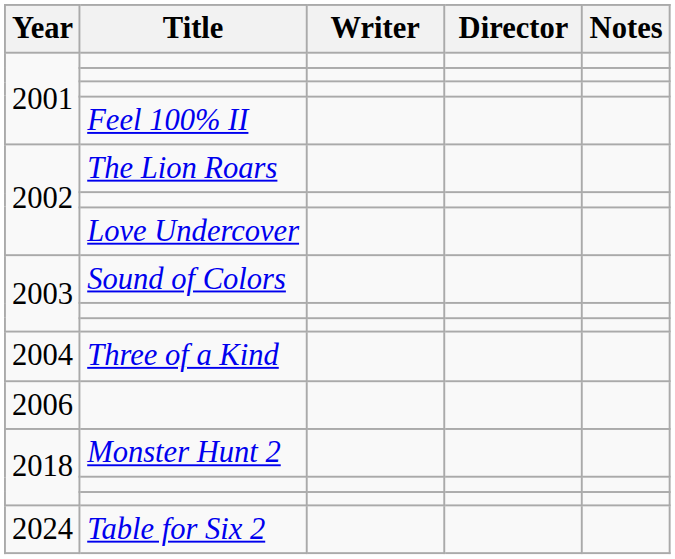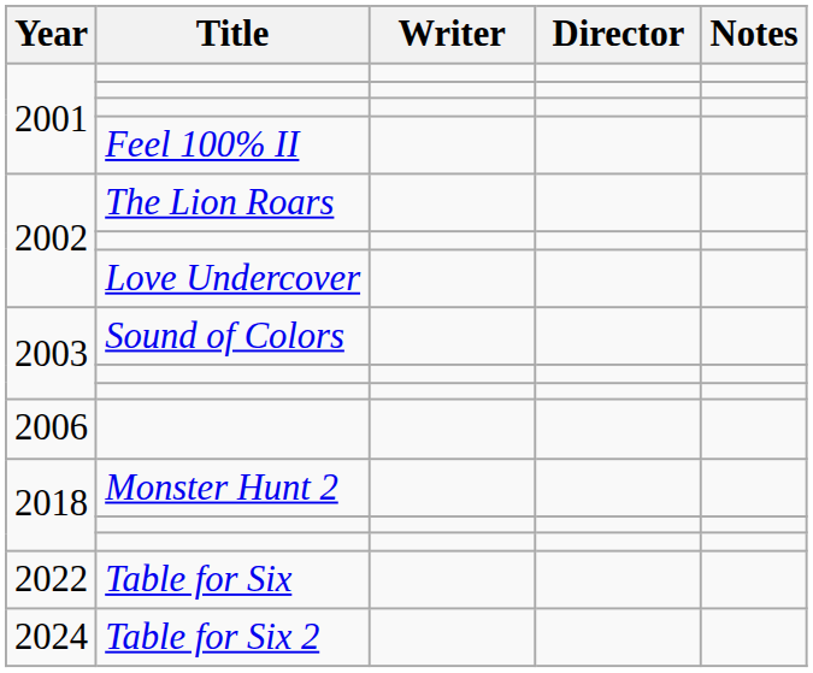 <table class="wikitable">
 <tr>
 <th>Year</th>
 <th>Title</th>
 <th style="width:65px;">Writer</th>
 <th style="width:65px;">Director</th>
 <th>Notes</th>
 </tr>
 <tr>
 <td rowspan="4">2001</td>
 <td><em></em></td>
 <td></td>
 <td></td>
 <td></td>
 </tr>
 <tr>
 <td><em></em></td>
 <td></td>
 <td></td>
 <td></td>
 </tr>
 <tr>
 <td><em></em></td>
 <td></td>
 <td></td>
 <td></td>
 </tr>
 <tr>
 <td><em><a href='#'>Feel 100% II</a></em></td>
 <td></td>
 <td></td>
 <td></td>
 </tr>
 <tr>
 <td rowspan="3">2002</td>
 <td><em><a href='#'>The Lion Roars</a></em></td>
 <td></td>
 <td></td>
 <td></td>
 </tr>
 <tr>
 <td><em></em></td>
 <td></td>
 <td></td>
 <td></td>
 </tr>
 <tr>
 <td><em><a href='#'>Love Undercover</a></em></td>
 <td></td>
 <td></td>
 <td></td>
 </tr>
 <tr>
 <td rowspan="3">2003</td>
 <td><em><a href='#'>Sound of Colors</a></em></td>
 <td></td>
 <td></td>
 <td></td>
 </tr>
 <tr>
 <td><em></em></td>
 <td></td>
 <td></td>
 <td></td>
 </tr>
 <tr>
 <td><em></em></td>
 <td></td>
 <td></td>
 <td></td>
 </tr>
 <tr>
-<td>2004</td>
-<td><em><a href='#'>Three of a Kind</a></em></td>
-<td></td>
-<td></td>
-<td></td>
-</tr>
-<tr>
 <td>2006</td>
 <td><em></em></td>
 <td></td>
 <td></td>
 <td></td>
 </tr>
 <tr>
 <td rowspan="3">2018</td>
 <td><em><a href='#'>Monster Hunt 2</a></em></td>
 <td></td>
 <td></td>
 <td></td>
 </tr>
 <tr>
 <td><em></em></td>
 <td></td>
 <td></td>
 <td></td>
 </tr>
 <tr>
 <td><em></em></td>
 <td></td>
 <td></td>
 <td></td>
 </tr>
 <tr>
+<td>2022</td>
+<td><em><a href='#'>Table for Six</a></em></td>
+<td></td>
+<td></td>
+<td></td>
+</tr>
+<tr>
 <td>2024</td>
 <td><em><a href='#'>Table for Six 2</a></em></td>
 <td></td>
 <td></td>
 <td></td>
 </tr>
 </table>
